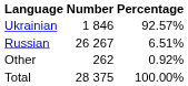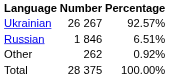 <table class="standard">
 <tr>
 <th>Language</th>
 <th>Number</th>
 <th>Percentage</th>
 </tr>
 <tr>
 <td><a href='#'>Ukrainian</a></td>
-<td align="right">1 846</td>
+<td align="right">26 267</td>
 <td align="right">92.57%</td>
 </tr>
 <tr>
 <td><a href='#'>Russian</a></td>
-<td align="right">26 267</td>
+<td align="right">1 846</td>
 <td align="right">6.51%</td>
 </tr>
 <tr>
 <td>Other</td>
 <td align="right">262</td>
 <td align="right">0.92%</td>
 </tr>
 <tr>
 <td>Total</td>
 <td align="right">28 375</td>
 <td align="right">100.00%</td>
 </tr>
 </table>
